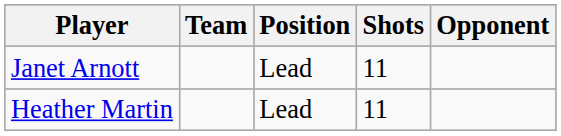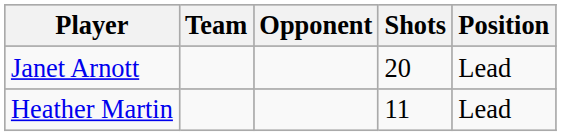 <table class="wikitable sortable">
 <tr>
 <th>Player</th>
 <th>Team</th>
+<th>Opponent</th>
+<th>Shots</th>
 <th>Position</th>
-<th>Shots</th>
-<th>Opponent</th>
 </tr>
 <tr>
 <td><a href='#'>Janet Arnott</a></td>
 <td></td>
+<td></td>
+<td>20</td>
 <td data-sort-value="4">Lead</td>
-<td>11</td>
-<td></td>
 </tr>
 <tr>
 <td><a href='#'>Heather Martin</a></td>
 <td></td>
+<td></td>
+<td>11</td>
 <td data-sort-value="4">Lead</td>
-<td>11</td>
-<td></td>
 </tr>
 </table>
